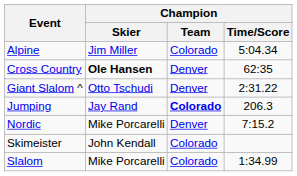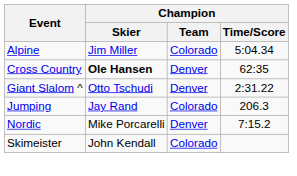 <table class="wikitable">
 <tr>
 <th rowspan="2">Event</th>
 <th colspan="3" bgcolor=000000>Champion</th>
 </tr>
 <tr>
 <th>Skier</th>
 <th>Team</th>
 <th>Time/Score</th>
 </tr>
 <tr>
 <td><a href='#'>Alpine</a></td>
 <td><a href='#'>Jim Miller</a> </td>
 <td><a href='#'>Colorado</a></td>
 <td align=center>5:04.34</td>
 </tr>
 <tr>
 <td><a href='#'>Cross Country</a></td>
 <td><strong> Ole Hansen</strong></td>
 <td><a href='#'>Denver</a></td>
 <td align=center>62:35</td>
 </tr>
 <tr>
 <td><a href='#'>Giant Slalom</a> ^</td>
 <td> <a href='#'>Otto Tschudi</a></td>
 <td><a href='#'>Denver</a></td>
 <td align=center>2:31.22</td>
 </tr>
 <tr>
 <td><a href='#'>Jumping</a></td>
 <td><a href='#'>Jay Rand</a></td>
-<td><strong><a href='#'>Colorado</a></strong></td>
+<td><a href='#'>Colorado</a></td>
 <td align=center>206.3</td>
 </tr>
 <tr>
 <td><a href='#'>Nordic</a></td>
 <td>Mike Porcarelli</td>
 <td><a href='#'>Denver</a></td>
 <td align=center>7:15.2</td>
 </tr>
 <tr>
 <td>Skimeister</td>
 <td>John Kendall</td>
 <td><a href='#'>Colorado</a></td>
 <td align=center></td>
 </tr>
-<tr>
-<td><a href='#'>Slalom</a></td>
-<td>Mike Porcarelli</td>
-<td><a href='#'>Colorado</a></td>
-<td align=center>1:34.99</td>
-</tr>
 </table>
